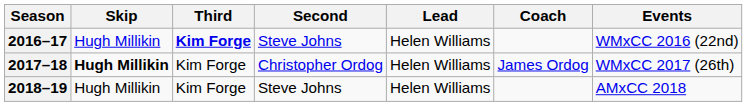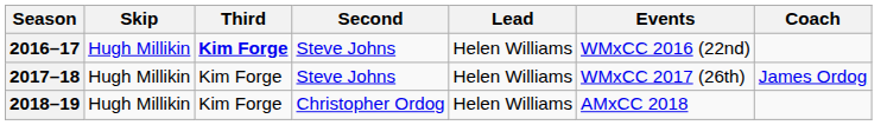 <table class="wikitable">
 <tr>
 <th scope="col">Season</th>
 <th scope="col">Skip</th>
 <th scope="col">Third</th>
 <th scope="col">Second</th>
 <th scope="col">Lead</th>
+<th scope="col">Events</th>
 <th scope="col">Coach</th>
-<th scope="col">Events</th>
 </tr>
 <tr>
 <th scope="row">2016–17</th>
 <td><a href='#'>Hugh Millikin</a></td>
 <td><strong><a href='#'>Kim Forge</a></strong></td>
 <td><a href='#'>Steve Johns</a></td>
 <td>Helen Williams</td>
+<td><a href='#'>WMxCC 2016</a> (22nd)</td>
 <td></td>
-<td><a href='#'>WMxCC 2016</a> (22nd)</td>
 </tr>
 <tr>
 <th scope="row">2017–18</th>
-<td><strong>Hugh Millikin</strong></td>
+<td>Hugh Millikin</td>
 <td>Kim Forge</td>
-<td><a href='#'>Christopher Ordog</a></td>
+<td><a href='#'>Steve Johns</a></td>
 <td>Helen Williams</td>
+<td><a href='#'>WMxCC 2017</a> (26th)</td>
 <td><a href='#'>James Ordog</a></td>
-<td><a href='#'>WMxCC 2017</a> (26th)</td>
 </tr>
 <tr>
 <th scope="row">2018–19</th>
 <td>Hugh Millikin</td>
 <td>Kim Forge</td>
-<td>Steve Johns</td>
+<td><a href='#'>Christopher Ordog</a></td>
 <td>Helen Williams</td>
+<td><a href='#'>AMxCC 2018</a> </td>
 <td></td>
-<td><a href='#'>AMxCC 2018</a> </td>
 </tr>
 </table>
